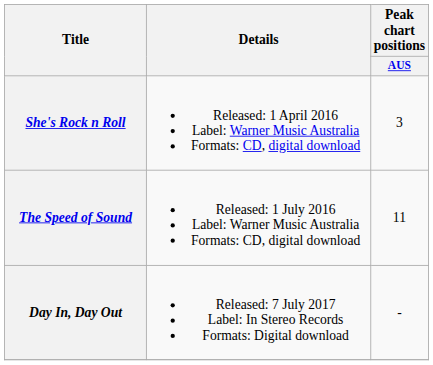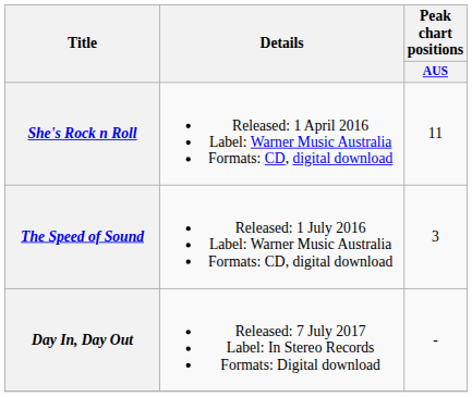 <table class="wikitable plainrowheaders" style="text-align:center;">
 <tr>
 <th scope="col" rowspan="2" style="width:10em;">Title</th>
 <th scope="col" rowspan="2" style="width:16em;">Details</th>
 <th scope="col" colspan="1">Peak chart positions</th>
 </tr>
 <tr>
 <th scope="col" style="width:3em;font-size:85%;"><a href='#'>AUS</a><br></th>
 </tr>
 <tr>
 <th scope="row"><em><a href='#'>She's Rock n Roll</a></em></th>
 <td><br><ul><li>Released: 1 April 2016 <span></span></li><li>Label: <a href='#'>Warner Music Australia</a></li><li>Formats: <a href='#'>CD</a>, <a href='#'>digital download</a></li></ul></td>
-<td>3</td>
+<td>11</td>
 </tr>
 <tr>
 <th scope="row"><em><a href='#'>The Speed of Sound</a></em></th>
 <td><br><ul><li>Released: 1 July 2016</li><li>Label: Warner Music Australia</li><li>Formats: CD, digital download</li></ul></td>
-<td>11</td>
+<td>3</td>
 </tr>
 <tr>
 <th scope="row"><em>Day In, Day Out</em></th>
 <td><br><ul><li>Released: 7 July 2017</li><li>Label: In Stereo Records</li><li>Formats: Digital download</li></ul></td>
 <td>-</td>
 </tr>
 <tr>
 </tr>
 </table>
